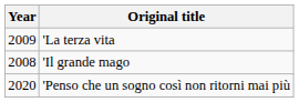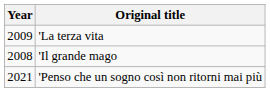 <table class="wikitable sortable" style="font-size: 95%">
 <tr>
 <th>Year</th>
 <th>Original title</th>
 </tr>
 <tr>
 <td>2009</td>
 <td>'La terza vita</td>
 </tr>
 <tr>
 <td>2008</td>
 <td>'Il grande mago</td>
 </tr>
 <tr>
-<td>2020</td>
+<td>2021</td>
 <td>'Penso che un sogno così non ritorni mai più</td>
 </tr>
 </table>
